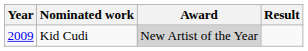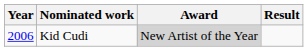 <table class="wikitable">
 <tr>
 <th>Year</th>
 <th>Nominated work</th>
 <th>Award</th>
 <th>Result</th>
 </tr>
 <tr>
-<td><a href='#'>2009</a></td>
+<td><a href='#'>2006</a></td>
 <td>Kid Cudi</td>
 <td style="background: lightgrey;">New Artist of the Year</td>
 <td></td>
 </tr>
 </table>
